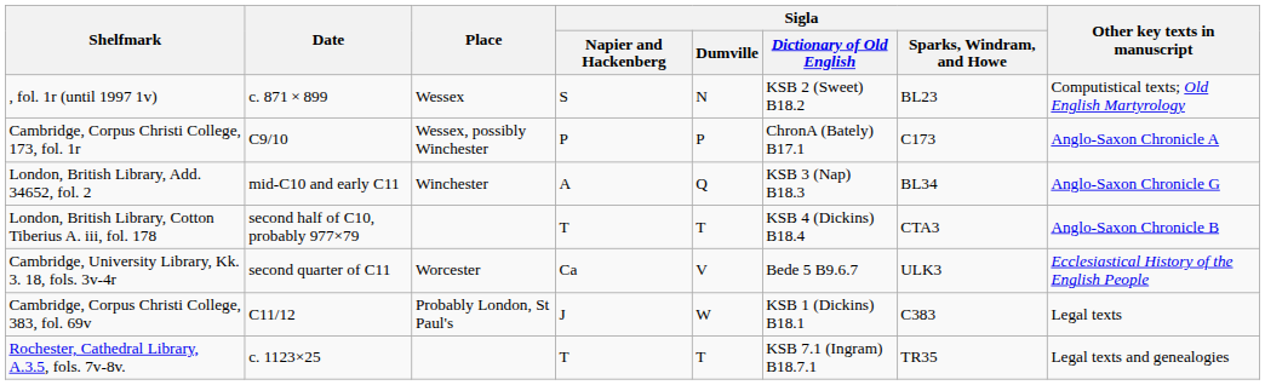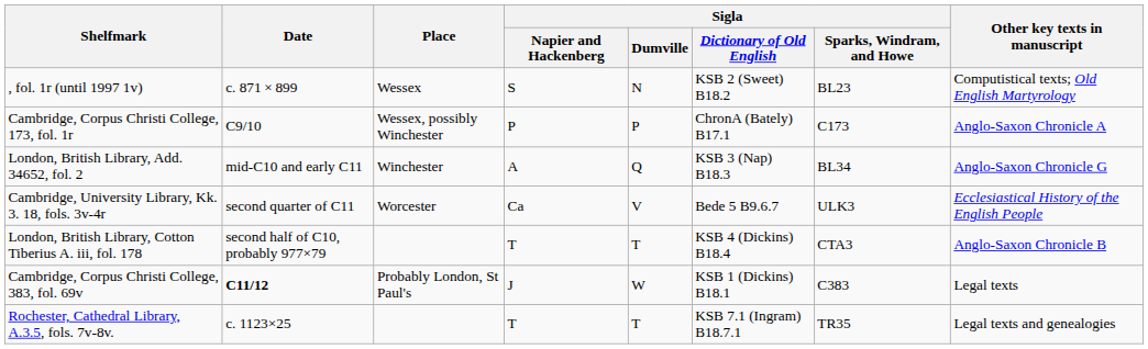 <table class="wikitable">
 <tr>
 <th rowspan="2">Shelfmark</th>
 <th rowspan="2">Date</th>
 <th rowspan="2">Place</th>
 <th colspan="4">Sigla</th>
 <th rowspan="2">Other key texts in manuscript</th>
 </tr>
 <tr>
 <th>Napier and Hackenberg</th>
 <th>Dumville</th>
 <th><em><a href='#'>Dictionary of Old English</a></em></th>
 <th>Sparks, Windram, and Howe</th>
 </tr>
 <tr>
 <td>, fol. 1r (until 1997 1v)</td>
 <td>c. 871 × 899</td>
 <td>Wessex</td>
 <td>S</td>
 <td>N</td>
 <td>KSB 2 (Sweet) B18.2</td>
 <td>BL23</td>
 <td>Computistical texts; <em><a href='#'>Old English Martyrology</a></em></td>
 </tr>
 <tr>
 <td>Cambridge, Corpus Christi College, 173, fol. 1r</td>
 <td>C9/10</td>
 <td>Wessex, possibly Winchester</td>
 <td>P</td>
 <td>P</td>
 <td>ChronA (Bately) B17.1</td>
 <td>C173</td>
 <td><a href='#'>Anglo-Saxon Chronicle A</a></td>
 </tr>
 <tr>
 <td>London, British Library, Add. 34652, fol. 2</td>
 <td>mid-C10 and early C11</td>
 <td>Winchester</td>
 <td>A</td>
 <td>Q</td>
 <td>KSB 3 (Nap) B18.3</td>
 <td>BL34</td>
 <td><a href='#'>Anglo-Saxon Chronicle G</a></td>
 </tr>
 <tr>
+<td>Cambridge, University Library, Kk. 3. 18, fols. 3v-4r</td>
+<td>second quarter of C11</td>
+<td>Worcester</td>
+<td>Ca</td>
+<td>V</td>
+<td>Bede 5 B9.6.7</td>
+<td>ULK3</td>
+<td><em><a href='#'>Ecclesiastical History of the English People</a></em></td>
+</tr>
+<tr>
 <td>London, British Library, Cotton Tiberius A. iii, fol. 178</td>
 <td>second half of C10, probably 977×79</td>
 <td></td>
 <td>T</td>
 <td>T</td>
 <td>KSB 4 (Dickins) B18.4</td>
 <td>CTA3</td>
 <td><a href='#'>Anglo-Saxon Chronicle B</a></td>
 </tr>
 <tr>
-<td>Cambridge, University Library, Kk. 3. 18, fols. 3v-4r</td>
-<td>second quarter of C11</td>
-<td>Worcester</td>
-<td>Ca</td>
-<td>V</td>
-<td>Bede 5 B9.6.7</td>
-<td>ULK3</td>
-<td><em><a href='#'>Ecclesiastical History of the English People</a></em></td>
-</tr>
-<tr>
 <td>Cambridge, Corpus Christi College, 383, fol. 69v</td>
-<td>C11/12</td>
+<td><strong>C11/12</strong></td>
 <td>Probably London, St Paul's</td>
 <td>J</td>
 <td>W</td>
 <td>KSB 1 (Dickins) B18.1</td>
 <td>C383</td>
 <td>Legal texts</td>
 </tr>
 <tr>
 <td><a href='#'>Rochester, Cathedral Library, A.3.5</a>, fols. 7v-8v.</td>
 <td>c. 1123×25</td>
 <td></td>
 <td>T</td>
 <td>T</td>
 <td>KSB 7.1 (Ingram) B18.7.1</td>
 <td>TR35</td>
 <td>Legal texts and genealogies</td>
 </tr>
 </table>
